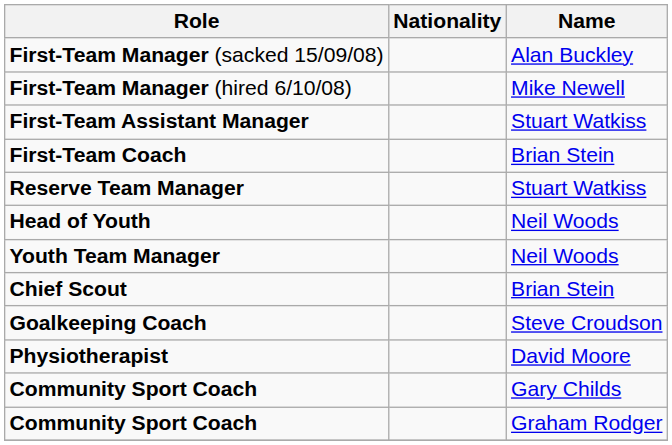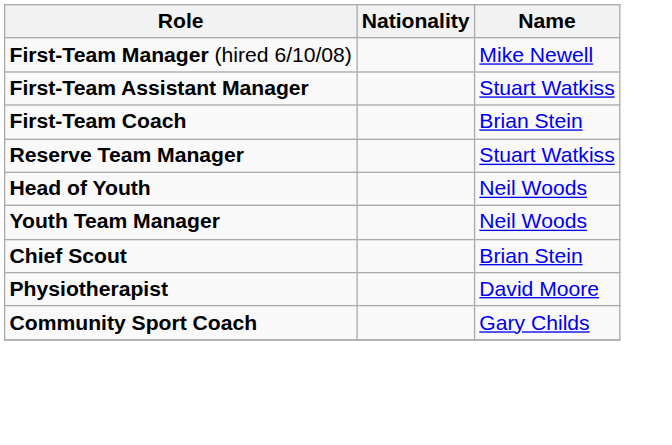 <table class="wikitable" style="text-align: left">
 <tr>
 <th>Role</th>
 <th>Nationality</th>
 <th>Name</th>
-</tr>
-<tr>
-<td><strong>First-Team Manager</strong> (sacked 15/09/08)</td>
-<td></td>
-<td><a href='#'>Alan Buckley</a></td>
 </tr>
 <tr>
 <td><strong>First-Team Manager</strong> (hired 6/10/08)</td>
 <td></td>
 <td><a href='#'>Mike Newell</a></td>
 </tr>
 <tr>
 <td><strong>First-Team Assistant Manager</strong></td>
 <td></td>
 <td><a href='#'>Stuart Watkiss</a></td>
 </tr>
 <tr>
 <td><strong>First-Team Coach</strong></td>
 <td></td>
 <td><a href='#'>Brian Stein</a></td>
 </tr>
 <tr>
 <td><strong>Reserve Team Manager</strong></td>
 <td></td>
 <td><a href='#'>Stuart Watkiss</a></td>
 </tr>
 <tr>
 <td><strong>Head of Youth</strong></td>
 <td></td>
 <td><a href='#'>Neil Woods</a></td>
 </tr>
 <tr>
 <td><strong>Youth Team Manager</strong></td>
 <td></td>
 <td><a href='#'>Neil Woods</a></td>
 </tr>
 <tr>
 <td><strong>Chief Scout</strong></td>
 <td></td>
 <td><a href='#'>Brian Stein</a></td>
 </tr>
 <tr>
-<td><strong>Goalkeeping Coach</strong></td>
-<td></td>
-<td><a href='#'>Steve Croudson</a></td>
-</tr>
-<tr>
 <td><strong>Physiotherapist</strong></td>
 <td></td>
 <td><a href='#'>David Moore</a></td>
 </tr>
 <tr>
 <td><strong>Community Sport Coach</strong></td>
 <td></td>
 <td><a href='#'>Gary Childs</a></td>
 </tr>
 <tr>
-<td><strong>Community Sport Coach</strong></td>
-<td></td>
-<td><a href='#'>Graham Rodger</a></td>
-</tr>
-<tr>
 </tr>
 </table>
